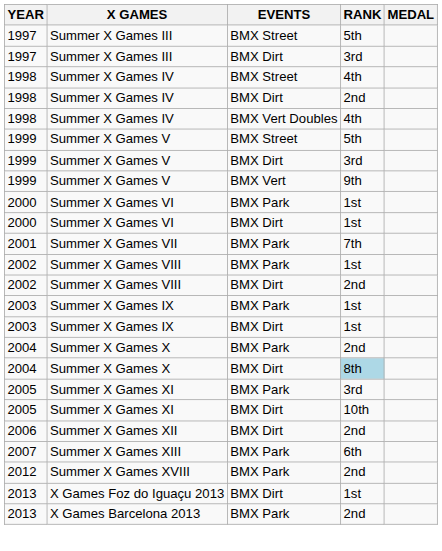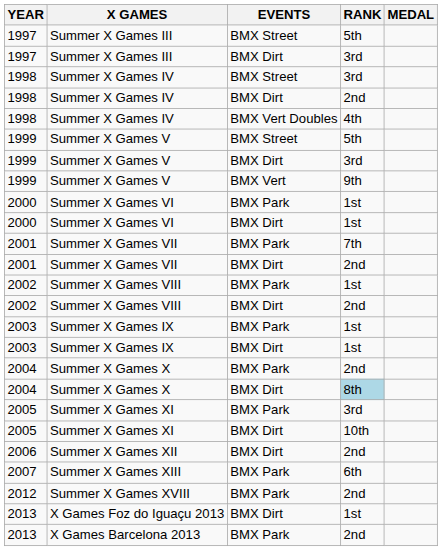 <table class="wikitable">
 <tr>
 <th>YEAR</th>
 <th>X GAMES</th>
 <th>EVENTS</th>
 <th>RANK</th>
 <th>MEDAL</th>
 </tr>
 <tr>
 <td>1997</td>
 <td>Summer X Games III</td>
 <td>BMX Street</td>
 <td>5th</td>
 <td></td>
 </tr>
 <tr>
 <td>1997</td>
 <td>Summer X Games III</td>
 <td>BMX Dirt</td>
 <td>3rd</td>
 <td></td>
 </tr>
 <tr>
 <td>1998</td>
 <td>Summer X Games IV</td>
 <td>BMX Street</td>
-<td>4th</td>
+<td>3rd</td>
 <td></td>
 </tr>
 <tr>
 <td>1998</td>
 <td>Summer X Games IV</td>
 <td>BMX Dirt</td>
 <td>2nd</td>
 <td></td>
 </tr>
 <tr>
 <td>1998</td>
 <td>Summer X Games IV</td>
 <td>BMX Vert Doubles</td>
 <td>4th</td>
 <td></td>
 </tr>
 <tr>
 <td>1999</td>
 <td>Summer X Games V</td>
 <td>BMX Street</td>
 <td>5th</td>
 <td></td>
 </tr>
 <tr>
 <td>1999</td>
 <td>Summer X Games V</td>
 <td>BMX Dirt</td>
 <td>3rd</td>
 <td></td>
 </tr>
 <tr>
 <td>1999</td>
 <td>Summer X Games V</td>
 <td>BMX Vert</td>
 <td>9th</td>
 <td></td>
 </tr>
 <tr>
 <td>2000</td>
 <td>Summer X Games VI</td>
 <td>BMX Park</td>
 <td>1st</td>
 <td></td>
 </tr>
 <tr>
 <td>2000</td>
 <td>Summer X Games VI</td>
 <td>BMX Dirt</td>
 <td>1st</td>
 <td></td>
 </tr>
 <tr>
 <td>2001</td>
 <td>Summer X Games VII</td>
 <td>BMX Park</td>
 <td>7th</td>
+<td></td>
+</tr>
+<tr>
+<td>2001</td>
+<td>Summer X Games VII</td>
+<td>BMX Dirt</td>
+<td>2nd</td>
 <td></td>
 </tr>
 <tr>
 <td>2002</td>
 <td>Summer X Games VIII</td>
 <td>BMX Park</td>
 <td>1st</td>
 <td></td>
 </tr>
 <tr>
 <td>2002</td>
 <td>Summer X Games VIII</td>
 <td>BMX Dirt</td>
 <td>2nd</td>
 <td></td>
 </tr>
 <tr>
 <td>2003</td>
 <td>Summer X Games IX</td>
 <td>BMX Park</td>
 <td>1st</td>
 <td></td>
 </tr>
 <tr>
 <td>2003</td>
 <td>Summer X Games IX</td>
 <td>BMX Dirt</td>
 <td>1st</td>
 <td></td>
 </tr>
 <tr>
 <td>2004</td>
 <td>Summer X Games X</td>
 <td>BMX Park</td>
 <td>2nd</td>
 <td></td>
 </tr>
 <tr>
 <td>2004</td>
 <td>Summer X Games X</td>
 <td>BMX Dirt</td>
 <td style="background: lightblue;">8th</td>
 <td></td>
 </tr>
 <tr>
 <td>2005</td>
 <td>Summer X Games XI</td>
 <td>BMX Park</td>
 <td>3rd</td>
 <td></td>
 </tr>
 <tr>
 <td>2005</td>
 <td>Summer X Games XI</td>
 <td>BMX Dirt</td>
 <td>10th</td>
 <td></td>
 </tr>
 <tr>
 <td>2006</td>
 <td>Summer X Games XII</td>
 <td>BMX Dirt</td>
 <td>2nd</td>
 <td></td>
 </tr>
 <tr>
 <td>2007</td>
 <td>Summer X Games XIII</td>
 <td>BMX Park</td>
 <td>6th</td>
 <td></td>
 </tr>
 <tr>
 <td>2012</td>
 <td>Summer X Games XVIII</td>
 <td>BMX Park</td>
 <td>2nd</td>
 <td></td>
 </tr>
 <tr>
 <td>2013</td>
 <td>X Games Foz do Iguaçu 2013</td>
 <td>BMX Dirt</td>
 <td>1st</td>
 <td></td>
 </tr>
 <tr>
 <td>2013</td>
 <td>X Games Barcelona 2013</td>
 <td>BMX Park</td>
 <td>2nd</td>
 <td></td>
 </tr>
 </table>
